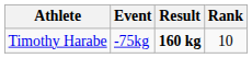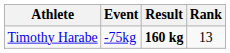 <table class="wikitable">
 <tr>
 <th>Athlete</th>
 <th>Event</th>
 <th>Result</th>
 <th>Rank</th>
 </tr>
 <tr align=center>
 <td align=left><a href='#'>Timothy Harabe</a></td>
 <td align=left><a href='#'>-75kg</a></td>
 <td><strong>160 kg</strong></td>
-<td>10</td>
+<td>13</td>
 </tr>
 </table>
